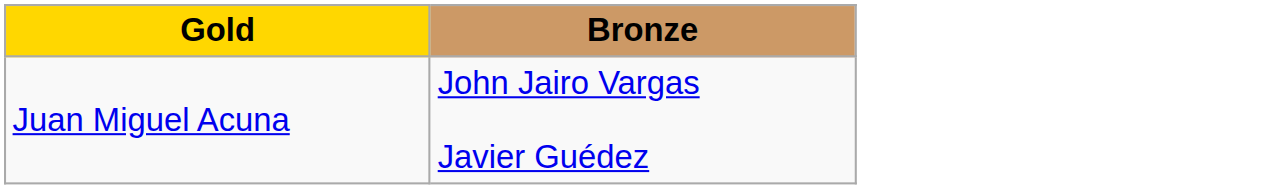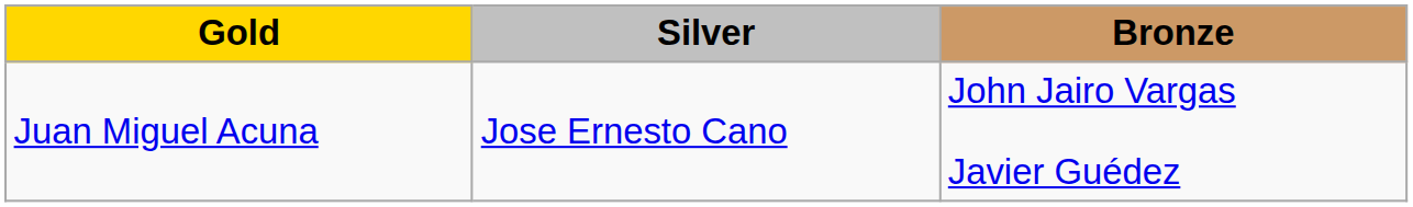 <table class="wikitable" style="text-align:left">
 <tr align="center">
 <td width=200 bgcolor=gold><strong>Gold</strong></td>
+<td width=200 bgcolor=silver><strong>Silver</strong></td>
 <td width=200 bgcolor=CC9966><strong>Bronze</strong></td>
 </tr>
 <tr>
 <td><a href='#'>Juan Miguel Acuna</a><br><em></em></td>
+<td><a href='#'>Jose Ernesto Cano</a><br><em></em></td>
 <td><a href='#'>John Jairo Vargas</a><br><em></em><br><a href='#'>Javier Guédez</a><br><em></em></td>
 </tr>
 </table>
